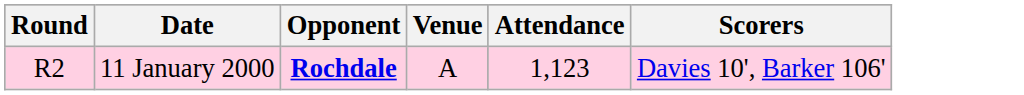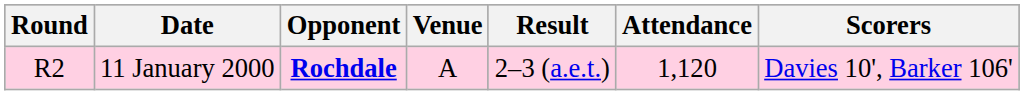 <table class= "wikitable " style="font-size:100%; text-align:center">
 <tr>
 <th>Round</th>
 <th>Date</th>
 <th>Opponent</th>
 <th>Venue</th>
+<th>Result</th>
 <th>Attendance</th>
 <th>Scorers</th>
 </tr>
 <tr style="background: #ffd0e3;">
 <td>R2</td>
 <td>11 January 2000</td>
 <td><strong><a href='#'>Rochdale</a></strong></td>
 <td>A</td>
-<td>1,123</td>
+<td>2–3 (<a href='#'>a.e.t.</a>)</td>
+<td>1,120</td>
 <td><a href='#'>Davies</a> 10', <a href='#'>Barker</a> 106'</td>
 </tr>
 </table>
